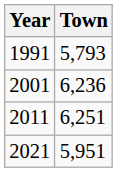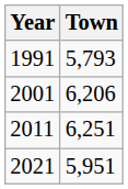 <table class="wikitable">
 <tr>
 <th>Year</th>
 <th>Town</th>
 </tr>
 <tr>
 <td>1991</td>
 <td>5,793</td>
 </tr>
 <tr>
 <td>2001</td>
-<td>6,236</td>
+<td>6,206</td>
 </tr>
 <tr>
 <td>2011</td>
 <td>6,251</td>
 </tr>
 <tr>
 <td>2021</td>
 <td>5,951</td>
 </tr>
 </table>
